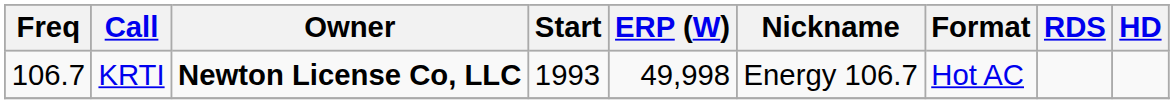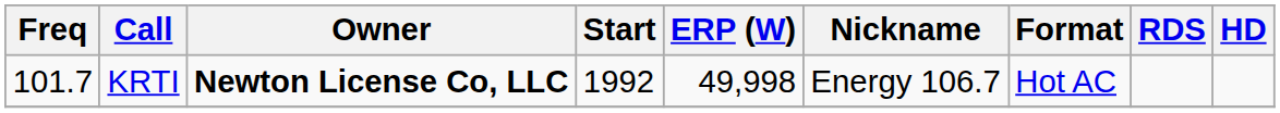 <table class="wikitable sortable">
 <tr>
 <th>Freq</th>
 <th><a href='#'>Call</a></th>
 <th>Owner</th>
 <th>Start</th>
 <th><a href='#'>ERP</a> (<a href='#'>W</a>)</th>
 <th>Nickname</th>
 <th>Format</th>
 <th><a href='#'>RDS</a></th>
 <th><a href='#'>HD</a></th>
 </tr>
 <tr>
-<td align=right>106.7</td>
+<td align=right>101.7</td>
 <td><a href='#'>KRTI</a></td>
 <td><strong>Newton License Co, LLC</strong></td>
-<td>1993</td>
+<td>1992</td>
 <td align=right>49,998</td>
 <td>Energy 106.7</td>
 <td><a href='#'>Hot AC</a></td>
 <td></td>
 <td></td>
 </tr>
 <tr>
 </tr>
 </table>
